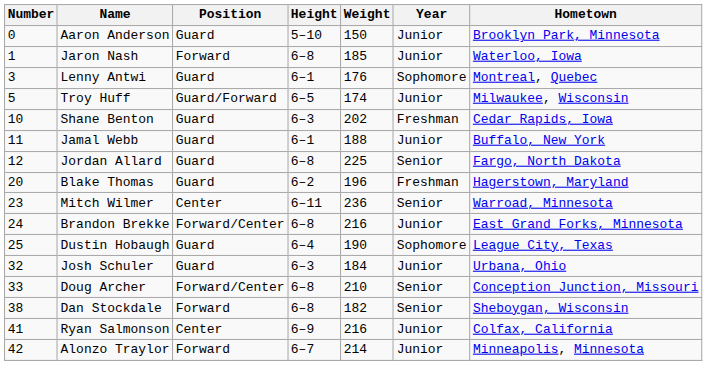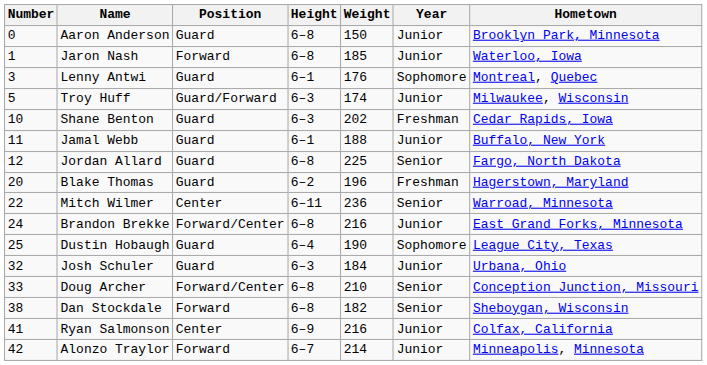 <table class="wikitable" style="font-size: 95%;">
 <tr>
 <th>Number</th>
 <th>Name</th>
 <th>Position</th>
 <th>Height</th>
 <th>Weight</th>
 <th>Year</th>
 <th>Hometown</th>
 </tr>
 <tr>
 <td>0</td>
 <td>Aaron Anderson</td>
 <td>Guard</td>
-<td>5–10</td>
+<td>6–8</td>
 <td>150</td>
 <td>Junior</td>
 <td><a href='#'>Brooklyn Park, Minnesota</a></td>
 </tr>
 <tr>
 <td>1</td>
 <td>Jaron Nash</td>
 <td>Forward</td>
 <td>6–8</td>
 <td>185</td>
 <td>Junior</td>
 <td><a href='#'>Waterloo, Iowa</a></td>
 </tr>
 <tr>
 <td>3</td>
 <td>Lenny Antwi</td>
 <td>Guard</td>
 <td>6–1</td>
 <td>176</td>
 <td>Sophomore</td>
 <td><a href='#'>Montreal</a>, <a href='#'>Quebec</a></td>
 </tr>
 <tr>
 <td>5</td>
 <td>Troy Huff</td>
 <td>Guard/Forward</td>
-<td>6–5</td>
+<td>6–3</td>
 <td>174</td>
 <td>Junior</td>
 <td><a href='#'>Milwaukee</a>, <a href='#'>Wisconsin</a></td>
 </tr>
 <tr>
 <td>10</td>
 <td>Shane Benton</td>
 <td>Guard</td>
 <td>6–3</td>
 <td>202</td>
 <td>Freshman</td>
 <td><a href='#'>Cedar Rapids, Iowa</a></td>
 </tr>
 <tr>
 <td>11</td>
 <td>Jamal Webb</td>
 <td>Guard</td>
 <td>6–1</td>
 <td>188</td>
 <td>Junior</td>
 <td><a href='#'>Buffalo, New York</a></td>
 </tr>
 <tr>
 <td>12</td>
 <td>Jordan Allard</td>
 <td>Guard</td>
 <td>6–8</td>
 <td>225</td>
 <td>Senior</td>
 <td><a href='#'>Fargo, North Dakota</a></td>
 </tr>
 <tr>
 <td>20</td>
 <td>Blake Thomas</td>
 <td>Guard</td>
 <td>6–2</td>
 <td>196</td>
 <td>Freshman</td>
 <td><a href='#'>Hagerstown, Maryland</a></td>
 </tr>
 <tr>
-<td>23</td>
+<td>22</td>
 <td>Mitch Wilmer</td>
 <td>Center</td>
 <td>6–11</td>
 <td>236</td>
 <td>Senior</td>
 <td><a href='#'>Warroad, Minnesota</a></td>
 </tr>
 <tr>
 <td>24</td>
 <td>Brandon Brekke</td>
 <td>Forward/Center</td>
 <td>6–8</td>
 <td>216</td>
 <td>Junior</td>
 <td><a href='#'>East Grand Forks, Minnesota</a></td>
 </tr>
 <tr>
 <td>25</td>
 <td>Dustin Hobaugh</td>
 <td>Guard</td>
 <td>6–4</td>
 <td>190</td>
 <td>Sophomore</td>
 <td><a href='#'>League City, Texas</a></td>
 </tr>
 <tr>
 <td>32</td>
 <td>Josh Schuler</td>
 <td>Guard</td>
 <td>6–3</td>
 <td>184</td>
 <td>Junior</td>
 <td><a href='#'>Urbana, Ohio</a></td>
 </tr>
 <tr>
 <td>33</td>
 <td>Doug Archer</td>
 <td>Forward/Center</td>
 <td>6–8</td>
 <td>210</td>
 <td>Senior</td>
 <td><a href='#'>Conception Junction, Missouri</a></td>
 </tr>
 <tr>
 <td>38</td>
 <td>Dan Stockdale</td>
 <td>Forward</td>
 <td>6–8</td>
 <td>182</td>
 <td>Senior</td>
 <td><a href='#'>Sheboygan, Wisconsin</a></td>
 </tr>
 <tr>
 <td>41</td>
 <td>Ryan Salmonson</td>
 <td>Center</td>
 <td>6–9</td>
 <td>216</td>
 <td>Junior</td>
 <td><a href='#'>Colfax, California</a></td>
 </tr>
 <tr>
 <td>42</td>
 <td>Alonzo Traylor</td>
 <td>Forward</td>
 <td>6–7</td>
 <td>214</td>
 <td>Junior</td>
 <td><a href='#'>Minneapolis</a>, <a href='#'>Minnesota</a></td>
 </tr>
 <tr>
 </tr>
 </table>
